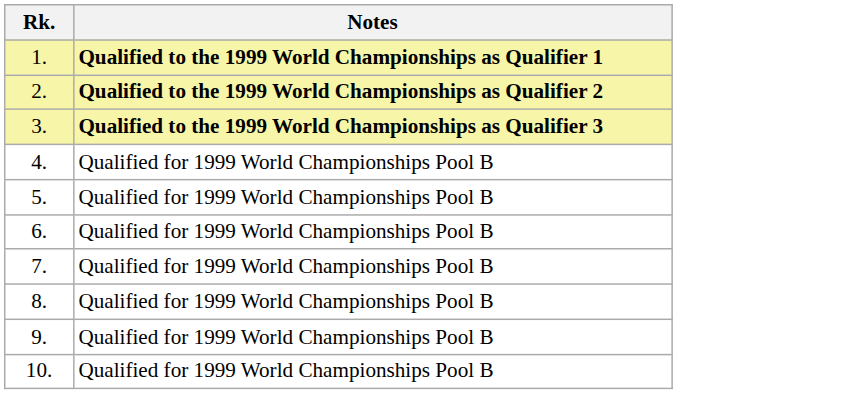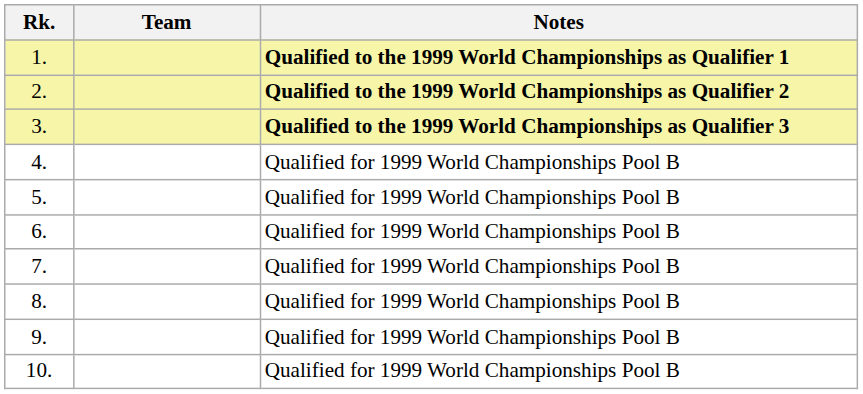 <table class="wikitable" style="border:1px solid #AAAAAA;font-size:90%">
 <tr bgcolor="#E4E4E4">
 <th style="border-bottom:1px solid #AAAAAA" width=40>Rk.</th>
+<th style="border-bottom:1px solid #AAAAAA" width=120>Team</th>
 <th style="border-bottom:1px solid #AAAAAA" width=400>Notes</th>
 </tr>
 <tr bgcolor="#F7F6A8">
 <td align="center">1.</td>
+<td></td>
 <td><strong>Qualified to the 1999 World Championships as Qualifier 1</strong></td>
 </tr>
 <tr bgcolor="#F7F6A8">
 <td align="center">2.</td>
+<td></td>
 <td><strong>Qualified to the 1999 World Championships as Qualifier 2</strong></td>
 </tr>
 <tr bgcolor="#F7F6A8">
 <td align="center">3.</td>
+<td></td>
 <td><strong>Qualified to the 1999 World Championships as Qualifier 3</strong></td>
 </tr>
 <tr style="background:#ffffff;">
 <td align="center">4.</td>
+<td></td>
 <td>Qualified for 1999 World Championships Pool B</td>
 </tr>
 <tr style="background:#ffffff;">
 <td align="center">5.</td>
+<td></td>
 <td>Qualified for 1999 World Championships Pool B</td>
 </tr>
 <tr style="background:#ffffff;">
 <td align="center">6.</td>
+<td></td>
 <td>Qualified for 1999 World Championships Pool B</td>
 </tr>
 <tr style="background:#ffffff;">
 <td align="center">7.</td>
+<td></td>
 <td>Qualified for 1999 World Championships Pool B</td>
 </tr>
 <tr style="background:#ffffff;">
 <td align="center">8.</td>
+<td></td>
 <td>Qualified for 1999 World Championships Pool B</td>
 </tr>
 <tr style="background:#ffffff;">
 <td align="center">9.</td>
+<td></td>
 <td>Qualified for 1999 World Championships Pool B</td>
 </tr>
 <tr style="background:#ffffff;">
 <td align="center">10.</td>
+<td></td>
 <td>Qualified for 1999 World Championships Pool B</td>
 </tr>
 </table>
